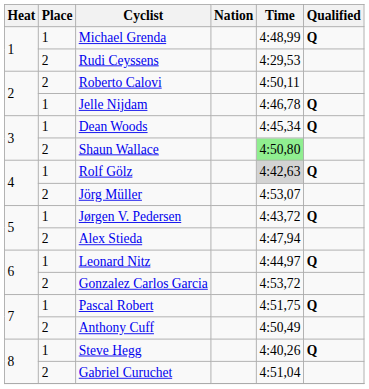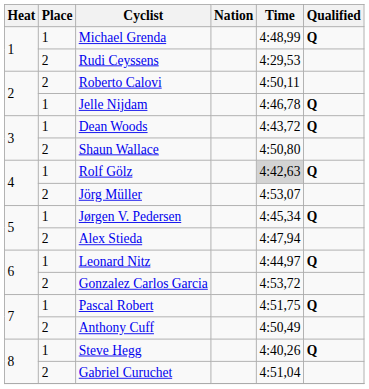 <table class="wikitable" style="font-size:95%;">
 <tr>
 <th>Heat</th>
 <th>Place</th>
 <th>Cyclist</th>
 <th>Nation</th>
 <th>Time</th>
 <th>Qualified</th>
 </tr>
 <tr>
 <td rowspan=2>1</td>
 <td>1</td>
 <td><a href='#'>Michael Grenda</a></td>
 <td></td>
 <td>4:48,99</td>
 <td><strong>Q</strong></td>
 </tr>
 <tr>
 <td>2</td>
 <td><a href='#'>Rudi Ceyssens</a></td>
 <td></td>
 <td>4:29,53</td>
 <td></td>
 </tr>
 <tr>
 <td rowspan=2>2</td>
 <td>2</td>
 <td><a href='#'>Roberto Calovi</a></td>
 <td></td>
 <td>4:50,11</td>
 <td></td>
 </tr>
 <tr>
 <td>1</td>
 <td><a href='#'>Jelle Nijdam</a></td>
 <td></td>
 <td>4:46,78</td>
 <td><strong>Q</strong></td>
 </tr>
 <tr>
 <td rowspan=2>3</td>
 <td>1</td>
 <td><a href='#'>Dean Woods</a></td>
 <td></td>
-<td>4:45,34</td>
+<td>4:43,72</td>
 <td><strong>Q</strong></td>
 </tr>
 <tr>
 <td>2</td>
 <td><a href='#'>Shaun Wallace</a></td>
 <td></td>
-<td style="background: lightgreen;">4:50,80</td>
+<td>4:50,80</td>
 <td></td>
 </tr>
 <tr>
 <td rowspan=2>4</td>
 <td>1</td>
 <td><a href='#'>Rolf Gölz</a></td>
 <td></td>
 <td style="background: lightgrey;">4:42,63</td>
 <td><strong>Q</strong></td>
 </tr>
 <tr>
 <td>2</td>
 <td><a href='#'>Jörg Müller</a></td>
 <td></td>
 <td>4:53,07</td>
 <td></td>
 </tr>
 <tr>
 <td rowspan=2>5</td>
 <td>1</td>
 <td><a href='#'>Jørgen V. Pedersen</a></td>
 <td></td>
-<td>4:43,72</td>
+<td>4:45,34</td>
 <td><strong>Q</strong></td>
 </tr>
 <tr>
 <td>2</td>
 <td><a href='#'>Alex Stieda</a></td>
 <td></td>
 <td>4:47,94</td>
 <td></td>
 </tr>
 <tr>
 <td rowspan=2>6</td>
 <td>1</td>
 <td><a href='#'>Leonard Nitz</a></td>
 <td></td>
 <td>4:44,97</td>
 <td><strong>Q</strong></td>
 </tr>
 <tr>
 <td>2</td>
 <td><a href='#'>Gonzalez Carlos Garcia</a></td>
 <td></td>
 <td>4:53,72</td>
 <td></td>
 </tr>
 <tr>
 <td rowspan=2>7</td>
 <td>1</td>
 <td><a href='#'>Pascal Robert</a></td>
 <td></td>
 <td>4:51,75</td>
 <td><strong>Q</strong></td>
 </tr>
 <tr>
 <td>2</td>
 <td><a href='#'>Anthony Cuff</a></td>
 <td></td>
 <td>4:50,49</td>
 <td></td>
 </tr>
 <tr>
 <td rowspan=2>8</td>
 <td>1</td>
 <td><a href='#'>Steve Hegg</a></td>
 <td></td>
 <td>4:40,26</td>
 <td><strong>Q</strong></td>
 </tr>
 <tr>
 <td>2</td>
 <td><a href='#'>Gabriel Curuchet</a></td>
 <td></td>
 <td>4:51,04</td>
 <td></td>
 </tr>
 <tr>
 </tr>
 </table>
